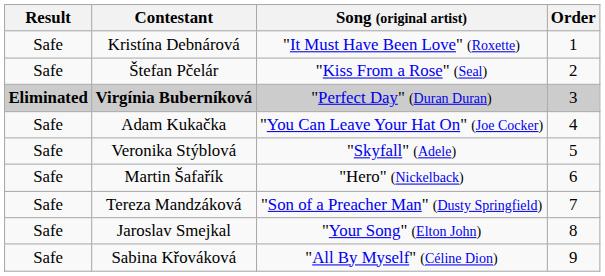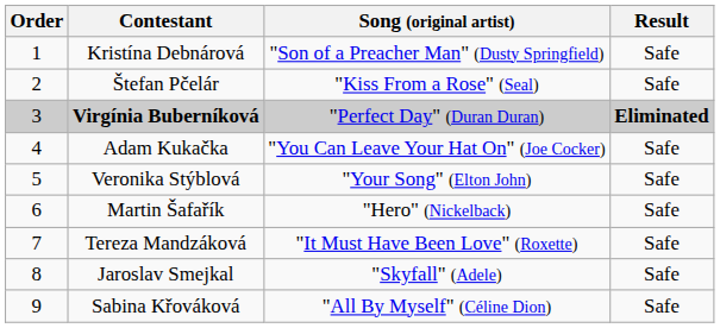 <table class="wikitable plainrowheaders" style="text-align:center;">
 <tr>
-<th scope="col">Result</th>
+<th scope="col">Order</th>
 <th scope="col">Contestant</th>
 <th scope="col">Song <small>(original artist)</small></th>
-<th scope="col">Order</th>
+<th scope="col">Result</th>
 </tr>
 <tr>
+<td>1</td>
+<td>Kristína Debnárová</td>
+<td>"<a href='#'>Son of a Preacher Man</a>" <small>(<a href='#'>Dusty Springfield</a>)</small></td>
 <td>Safe</td>
-<td>Kristína Debnárová</td>
-<td>"<a href='#'>It Must Have Been Love</a>" <small>(<a href='#'>Roxette</a>)</small></td>
-<td>1</td>
 </tr>
 <tr>
-<td>Safe</td>
+<td>2</td>
 <td>Štefan Pčelár</td>
 <td>"<a href='#'>Kiss From a Rose</a>" <small>(<a href='#'>Seal</a>)</small></td>
-<td>2</td>
+<td>Safe</td>
 </tr>
 <tr style="background:#ccc;">
-<td><strong>Eliminated</strong></td>
+<td>3</td>
 <td><strong>Virgínia Buberníková</strong></td>
 <td>"<a href='#'>Perfect Day</a>" <small>(<a href='#'>Duran Duran</a>) </small></td>
-<td>3</td>
+<td><strong>Eliminated</strong></td>
 </tr>
 <tr>
-<td>Safe</td>
+<td>4</td>
 <td>Adam Kukačka</td>
 <td>"<a href='#'>You Can Leave Your Hat On</a>" <small>(<a href='#'>Joe Cocker</a>)</small></td>
-<td>4</td>
+<td>Safe</td>
 </tr>
 <tr>
+<td>5</td>
+<td>Veronika Stýblová</td>
+<td>"<a href='#'>Your Song</a>" <small>(<a href='#'>Elton John</a>)</small></td>
 <td>Safe</td>
-<td>Veronika Stýblová</td>
-<td>"<a href='#'>Skyfall</a>" <small>(<a href='#'>Adele</a>)</small></td>
-<td>5</td>
 </tr>
 <tr>
-<td>Safe</td>
+<td>6</td>
 <td>Martin Šafařík</td>
 <td>"Hero" <small>(<a href='#'>Nickelback</a>)</small></td>
-<td>6</td>
+<td>Safe</td>
 </tr>
 <tr>
+<td>7</td>
+<td>Tereza Mandzáková</td>
+<td>"<a href='#'>It Must Have Been Love</a>" <small>(<a href='#'>Roxette</a>)</small></td>
 <td>Safe</td>
-<td>Tereza Mandzáková</td>
-<td>"<a href='#'>Son of a Preacher Man</a>" <small>(<a href='#'>Dusty Springfield</a>)</small></td>
-<td>7</td>
 </tr>
 <tr>
+<td>8</td>
+<td>Jaroslav Smejkal</td>
+<td>"<a href='#'>Skyfall</a>" <small>(<a href='#'>Adele</a>)</small></td>
 <td>Safe</td>
-<td>Jaroslav Smejkal</td>
-<td>"<a href='#'>Your Song</a>" <small>(<a href='#'>Elton John</a>)</small></td>
-<td>8</td>
 </tr>
 <tr>
-<td>Safe</td>
+<td>9</td>
 <td>Sabina Křováková</td>
 <td>"<a href='#'>All By Myself</a>" <small>(<a href='#'>Céline Dion</a>)</small></td>
-<td>9</td>
+<td>Safe</td>
 </tr>
 </table>
